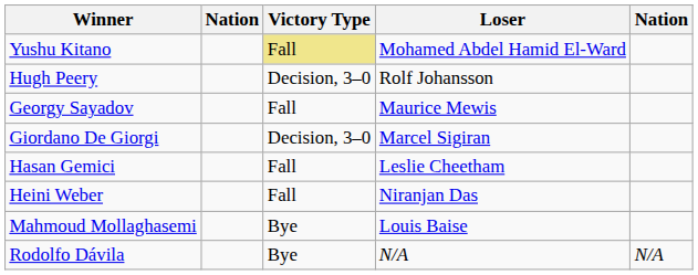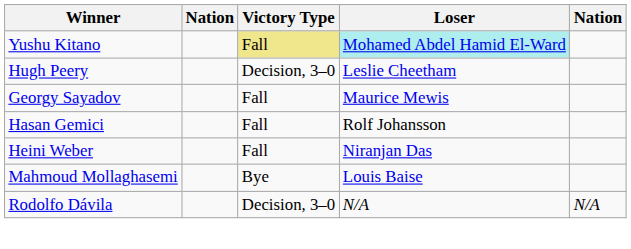 <table class="wikitable sortable" style="text-align:left;">
 <tr>
 <th>Winner</th>
 <th>Nation</th>
 <th>Victory Type</th>
 <th>Loser</th>
 <th>Nation</th>
 </tr>
 <tr>
 <td><a href='#'>Yushu Kitano</a></td>
 <td></td>
 <td style="background: khaki;">Fall</td>
-<td><a href='#'>Mohamed Abdel Hamid El-Ward</a></td>
+<td style="background: paleturquoise;"><a href='#'>Mohamed Abdel Hamid El-Ward</a></td>
 <td></td>
 </tr>
 <tr>
 <td><a href='#'>Hugh Peery</a></td>
 <td></td>
 <td>Decision, 3–0</td>
-<td>Rolf Johansson</td>
+<td><a href='#'>Leslie Cheetham</a></td>
 <td></td>
 </tr>
 <tr>
 <td><a href='#'>Georgy Sayadov</a></td>
 <td></td>
 <td>Fall</td>
 <td><a href='#'>Maurice Mewis</a></td>
 <td></td>
 </tr>
 <tr>
-<td><a href='#'>Giordano De Giorgi</a></td>
-<td></td>
-<td>Decision, 3–0</td>
-<td><a href='#'>Marcel Sigiran</a></td>
-<td></td>
-</tr>
-<tr>
 <td><a href='#'>Hasan Gemici</a></td>
 <td></td>
 <td>Fall</td>
-<td><a href='#'>Leslie Cheetham</a></td>
+<td>Rolf Johansson</td>
 <td></td>
 </tr>
 <tr>
 <td><a href='#'>Heini Weber</a></td>
 <td></td>
 <td>Fall</td>
 <td><a href='#'>Niranjan Das</a></td>
 <td></td>
 </tr>
 <tr>
 <td><a href='#'>Mahmoud Mollaghasemi</a></td>
 <td></td>
 <td>Bye</td>
 <td><a href='#'>Louis Baise</a></td>
 <td></td>
 </tr>
 <tr>
 <td><a href='#'>Rodolfo Dávila</a></td>
 <td></td>
-<td>Bye</td>
+<td>Decision, 3–0</td>
 <td><em>N/A</em></td>
 <td><em>N/A</em></td>
 </tr>
 </table>
